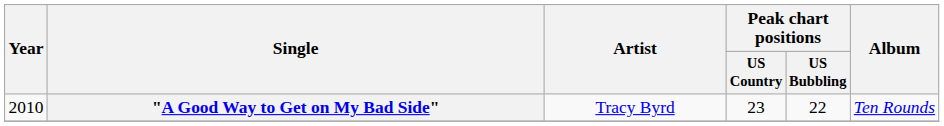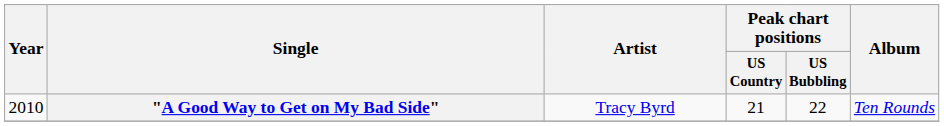 <table class="wikitable plainrowheaders" style="text-align:center;">
 <tr>
 <th rowspan="2">Year</th>
 <th rowspan="2" style="width:28em;">Single</th>
 <th rowspan="2" style="width:10em;">Artist</th>
 <th colspan="2">Peak chart<br>positions</th>
 <th rowspan="2">Album</th>
 </tr>
 <tr style="font-size:smaller;">
 <th width="45">US Country<br></th>
 <th width="45">US Bubbling<br></th>
 </tr>
 <tr>
 <td>2010</td>
 <th scope="row">"<a href='#'>A Good Way to Get on My Bad Side</a>"</th>
 <td><a href='#'>Tracy Byrd</a></td>
-<td>23</td>
+<td>21</td>
 <td>22</td>
 <td align="left"><em><a href='#'>Ten Rounds</a></em></td>
 </tr>
 <tr>
 </tr>
 </table>
